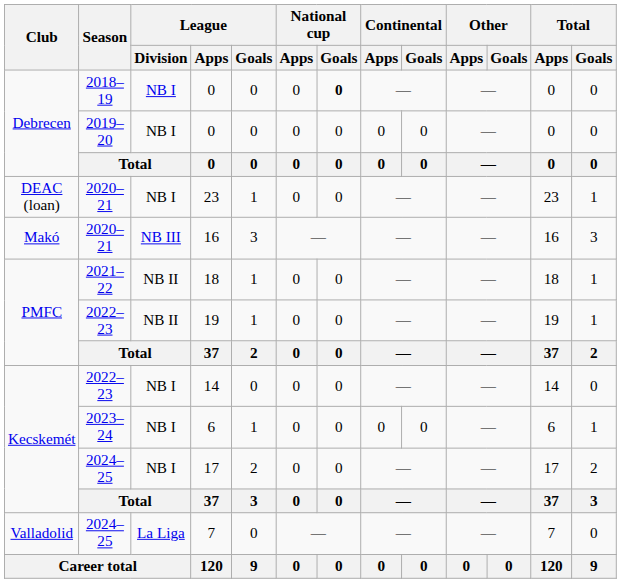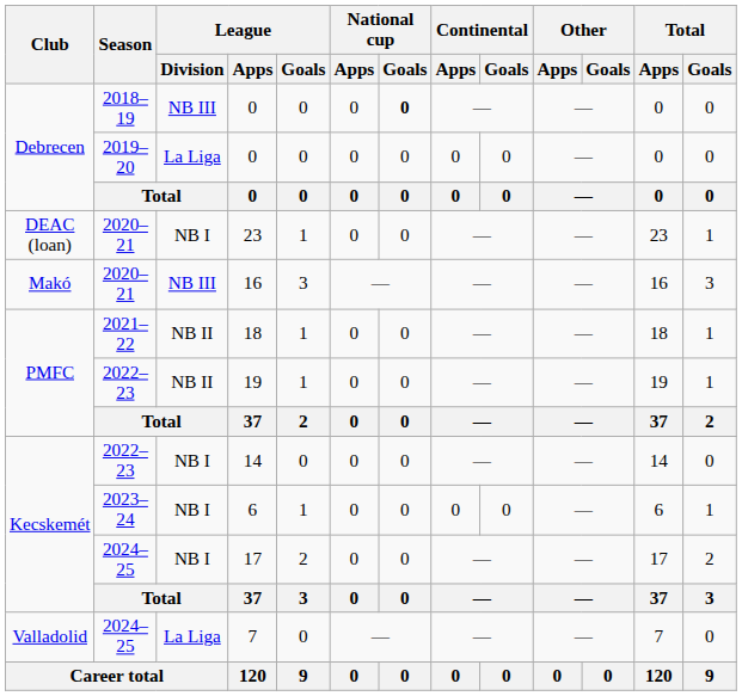 <table class="wikitable" style="text-align:center">
 <tr>
 <th rowspan="2">Club</th>
 <th rowspan="2">Season</th>
 <th colspan="3">League</th>
 <th colspan="2">National cup</th>
 <th colspan="2">Continental</th>
 <th colspan="2">Other</th>
 <th colspan="2">Total</th>
 </tr>
 <tr>
 <th>Division</th>
 <th>Apps</th>
 <th>Goals</th>
 <th>Apps</th>
 <th>Goals</th>
 <th>Apps</th>
 <th>Goals</th>
 <th>Apps</th>
 <th>Goals</th>
 <th>Apps</th>
 <th>Goals</th>
 </tr>
 <tr>
 <td rowspan="3"><a href='#'>Debrecen</a></td>
 <td><a href='#'>2018–19</a></td>
-<td><a href='#'>NB I</a></td>
+<td><a href='#'>NB III</a></td>
 <td>0</td>
 <td>0</td>
 <td>0</td>
 <td><strong>0</strong></td>
 <td colspan="2">—</td>
 <td colspan="2">—</td>
 <td>0</td>
 <td>0</td>
 </tr>
 <tr>
 <td><a href='#'>2019–20</a></td>
-<td>NB I</td>
+<td><a href='#'>La Liga</a></td>
 <td>0</td>
 <td>0</td>
 <td>0</td>
 <td>0</td>
 <td>0</td>
 <td>0</td>
 <td colspan="2">—</td>
 <td>0</td>
 <td>0</td>
 </tr>
 <tr>
 <th colspan="2">Total</th>
 <th>0</th>
 <th>0</th>
 <th>0</th>
 <th>0</th>
 <th>0</th>
 <th>0</th>
 <th colspan="2">—</th>
 <th>0</th>
 <th>0</th>
 </tr>
 <tr>
 <td><a href='#'>DEAC</a> (loan)</td>
 <td><a href='#'>2020–21</a></td>
 <td>NB I</td>
 <td>23</td>
 <td>1</td>
 <td>0</td>
 <td>0</td>
 <td colspan="2">—</td>
 <td colspan="2">—</td>
 <td>23</td>
 <td>1</td>
 </tr>
 <tr>
 <td><a href='#'>Makó</a></td>
 <td><a href='#'>2020–21</a></td>
 <td><a href='#'>NB III</a></td>
 <td>16</td>
 <td>3</td>
 <td colspan="2">—</td>
 <td colspan="2">—</td>
 <td colspan="2">—</td>
 <td>16</td>
 <td>3</td>
 </tr>
 <tr>
 <td rowspan="3"><a href='#'>PMFC</a></td>
 <td><a href='#'>2021–22</a></td>
 <td>NB II</td>
 <td>18</td>
 <td>1</td>
 <td>0</td>
 <td>0</td>
 <td colspan="2">—</td>
 <td colspan="2">—</td>
 <td>18</td>
 <td>1</td>
 </tr>
 <tr>
 <td><a href='#'>2022–23</a></td>
 <td>NB II</td>
 <td>19</td>
 <td>1</td>
 <td>0</td>
 <td>0</td>
 <td colspan="2">—</td>
 <td colspan="2">—</td>
 <td>19</td>
 <td>1</td>
 </tr>
 <tr>
 <th colspan="2">Total</th>
 <th>37</th>
 <th>2</th>
 <th>0</th>
 <th>0</th>
 <th colspan="2">—</th>
 <th colspan="2">—</th>
 <th>37</th>
 <th>2</th>
 </tr>
 <tr>
 <td rowspan="4"><a href='#'>Kecskemét</a></td>
 <td><a href='#'>2022–23</a></td>
 <td>NB I</td>
 <td>14</td>
 <td>0</td>
 <td>0</td>
 <td>0</td>
 <td colspan="2">—</td>
 <td colspan="2">—</td>
 <td>14</td>
 <td>0</td>
 </tr>
 <tr>
 <td><a href='#'>2023–24</a></td>
 <td>NB I</td>
 <td>6</td>
 <td>1</td>
 <td>0</td>
 <td>0</td>
 <td>0</td>
 <td>0</td>
 <td colspan="2">—</td>
 <td>6</td>
 <td>1</td>
 </tr>
 <tr>
 <td><a href='#'>2024–25</a></td>
 <td>NB I</td>
 <td>17</td>
 <td>2</td>
 <td>0</td>
 <td>0</td>
 <td colspan="2">—</td>
 <td colspan="2">—</td>
 <td>17</td>
 <td>2</td>
 </tr>
 <tr>
 <th colspan="2">Total</th>
 <th>37</th>
 <th>3</th>
 <th>0</th>
 <th>0</th>
 <th colspan="2">—</th>
 <th colspan="2">—</th>
 <th>37</th>
 <th>3</th>
 </tr>
 <tr>
 <td><a href='#'>Valladolid</a></td>
 <td><a href='#'>2024–25</a></td>
 <td><a href='#'>La Liga</a></td>
 <td>7</td>
 <td>0</td>
 <td colspan="2">—</td>
 <td colspan="2">—</td>
 <td colspan="2">—</td>
 <td>7</td>
 <td>0</td>
 </tr>
 <tr>
 <th colspan="3">Career total</th>
 <th>120</th>
 <th>9</th>
 <th>0</th>
 <th>0</th>
 <th>0</th>
 <th>0</th>
 <th>0</th>
 <th>0</th>
 <th>120</th>
 <th>9</th>
 </tr>
 </table>
